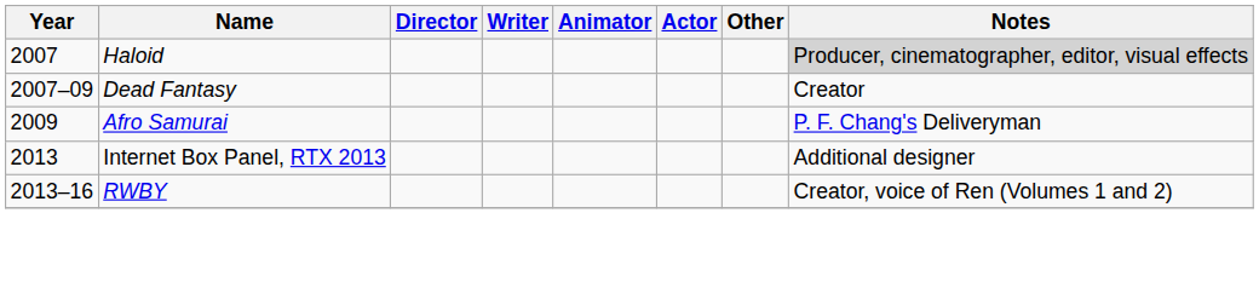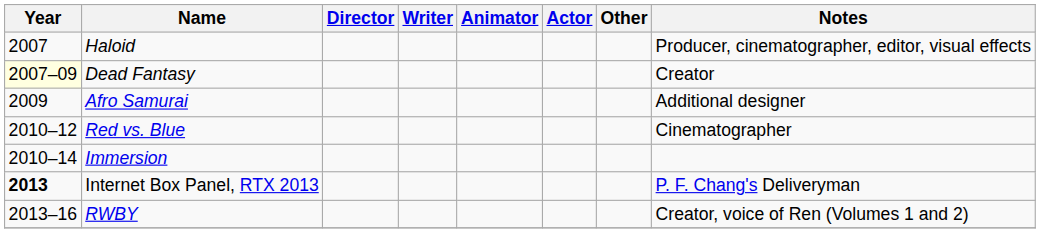 <table class="wikitable">
 <tr>
 <th>Year</th>
 <th>Name</th>
 <th><a href='#'>Director</a></th>
 <th><a href='#'>Writer</a></th>
 <th><a href='#'>Animator</a></th>
 <th><a href='#'>Actor</a></th>
 <th>Other</th>
 <th>Notes</th>
 </tr>
 <tr>
 <td>2007</td>
 <td><em>Haloid</em></td>
 <td></td>
 <td></td>
 <td></td>
 <td></td>
 <td></td>
-<td style="background: lightgrey;">Producer, cinematographer, editor, visual effects</td>
+<td>Producer, cinematographer, editor, visual effects</td>
 </tr>
 <tr>
-<td>2007–09</td>
+<td style="background: lightyellow;">2007–09</td>
 <td><em>Dead Fantasy</em></td>
 <td></td>
 <td></td>
 <td></td>
 <td></td>
 <td></td>
 <td>Creator</td>
 </tr>
 <tr>
 <td>2009</td>
 <td><em><a href='#'>Afro Samurai</a></em></td>
 <td></td>
 <td></td>
 <td></td>
 <td></td>
 <td></td>
-<td><a href='#'>P. F. Chang's</a> Deliveryman</td>
+<td>Additional designer</td>
 </tr>
 <tr>
-<td>2013</td>
+<td>2010–12</td>
+<td><em><a href='#'>Red vs. Blue</a></em></td>
+<td></td>
+<td></td>
+<td></td>
+<td></td>
+<td></td>
+<td>Cinematographer</td>
+</tr>
+<tr>
+<td>2010–14</td>
+<td><em><a href='#'>Immersion</a></em></td>
+<td></td>
+<td></td>
+<td></td>
+<td></td>
+<td></td>
+<td></td>
+</tr>
+<tr>
+<td><strong>2013</strong></td>
 <td>Internet Box Panel, <a href='#'>RTX 2013</a></td>
 <td></td>
 <td></td>
 <td></td>
 <td></td>
 <td></td>
-<td>Additional designer</td>
+<td><a href='#'>P. F. Chang's</a> Deliveryman</td>
 </tr>
 <tr>
 <td>2013–16</td>
 <td><em><a href='#'>RWBY</a></em></td>
 <td></td>
 <td></td>
 <td></td>
 <td></td>
 <td></td>
 <td>Creator, voice of Ren (Volumes 1 and 2)</td>
 </tr>
 <tr>
 </tr>
 </table>
